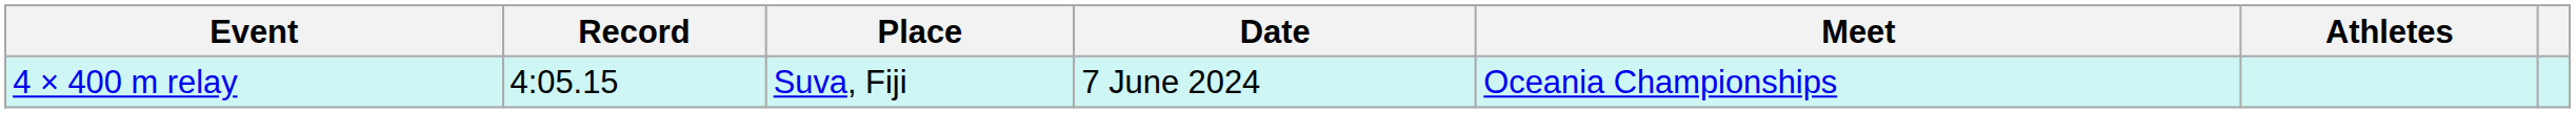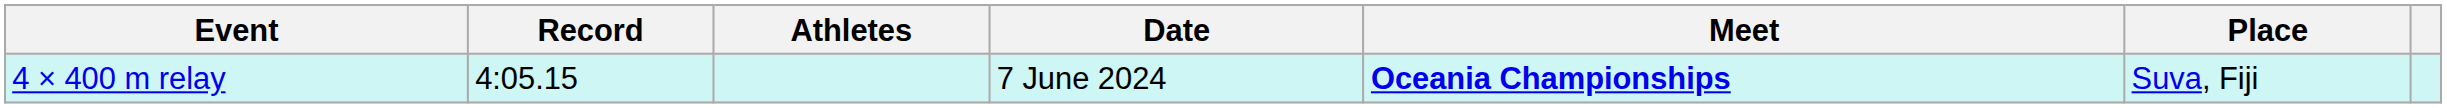 <table class="wikitable" style="font-size: 95%; width: 95%;">
 <tr>
 <th>Event</th>
 <th>Record</th>
-<th>Place</th>
+<th>Athletes</th>
 <th>Date</th>
 <th>Meet</th>
-<th>Athletes</th>
+<th>Place</th>
 <th></th>
 </tr>
 <tr bgcolor=#CEF6F5>
 <td><a href='#'>4 × 400 m relay</a></td>
 <td>4:05.15</td>
+<td></td>
+<td>7 June 2024</td>
+<td><strong><a href='#'>Oceania Championships</a></strong></td>
 <td><a href='#'>Suva</a>, Fiji</td>
-<td>7 June 2024</td>
-<td><a href='#'>Oceania Championships</a></td>
-<td></td>
 <td></td>
 </tr>
 </table>
